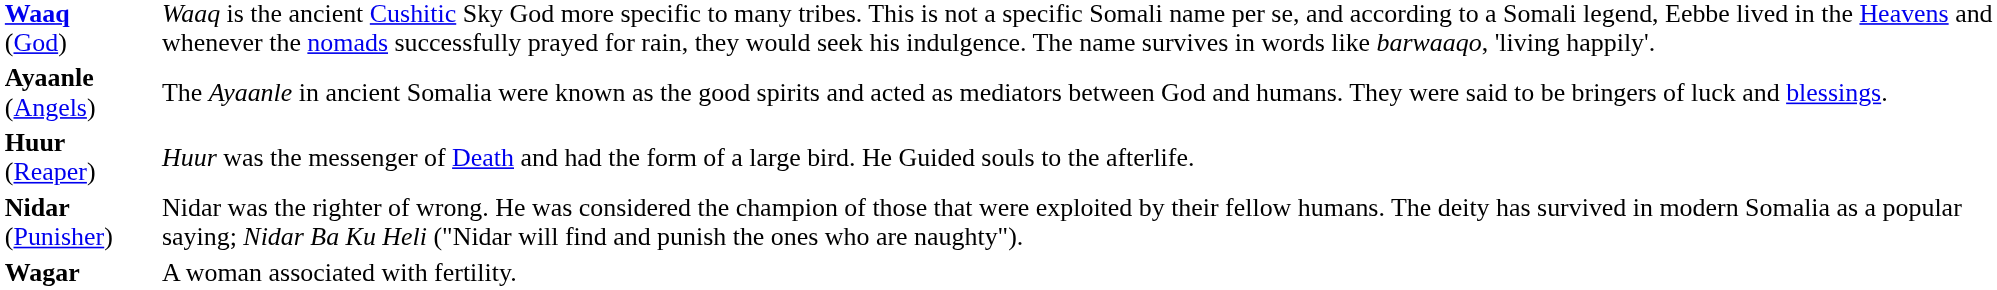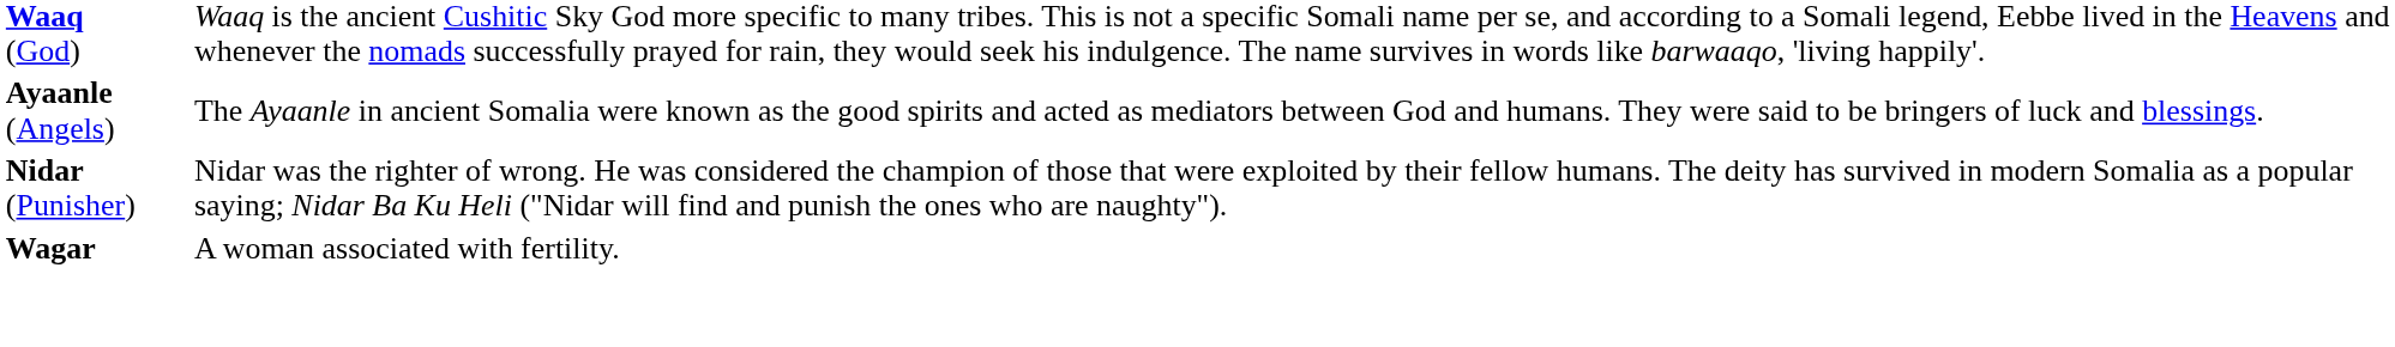 <table border=0>
 <tr>
 <td valign=top><strong><a href='#'>Waaq</a></strong><br>(<a href='#'>God</a>)</td>
 <td><em>Waaq</em> is the ancient <a href='#'>Cushitic</a> Sky God more specific to many tribes. This is not a specific Somali name per se, and according to a Somali legend, Eebbe lived in the <a href='#'>Heavens</a> and whenever the <a href='#'>nomads</a> successfully prayed for rain, they would seek his indulgence. The name survives in words like <em>barwaaqo</em>, 'living happily'.</td>
 </tr>
 <tr>
 <td valign=top><strong>Ayaanle</strong> (<a href='#'>Angels</a>)</td>
 <td>The <em>Ayaanle</em> in ancient Somalia were known as the good spirits and acted as mediators between God and humans. They were said to be bringers of luck and <a href='#'>blessings</a>.</td>
 </tr>
 <tr>
-<td valign=top><strong>Huur</strong> (<a href='#'>Reaper</a>)</td>
-<td><em>Huur</em> was the messenger of <a href='#'>Death</a> and had the form of a large bird. He Guided souls to the afterlife.</td>
-</tr>
-<tr>
 <td valign=top><strong>Nidar</strong> (<a href='#'>Punisher</a>)</td>
 <td>Nidar was the righter of wrong. He was considered the champion of those that were exploited by their fellow humans. The deity has survived in modern Somalia as a popular saying; <em>Nidar Ba Ku Heli</em> ("Nidar will find and punish the ones who are naughty").</td>
 </tr>
 <tr>
 <td><strong>Wagar</strong></td>
 <td>A woman associated with fertility.</td>
 </tr>
 </table>
